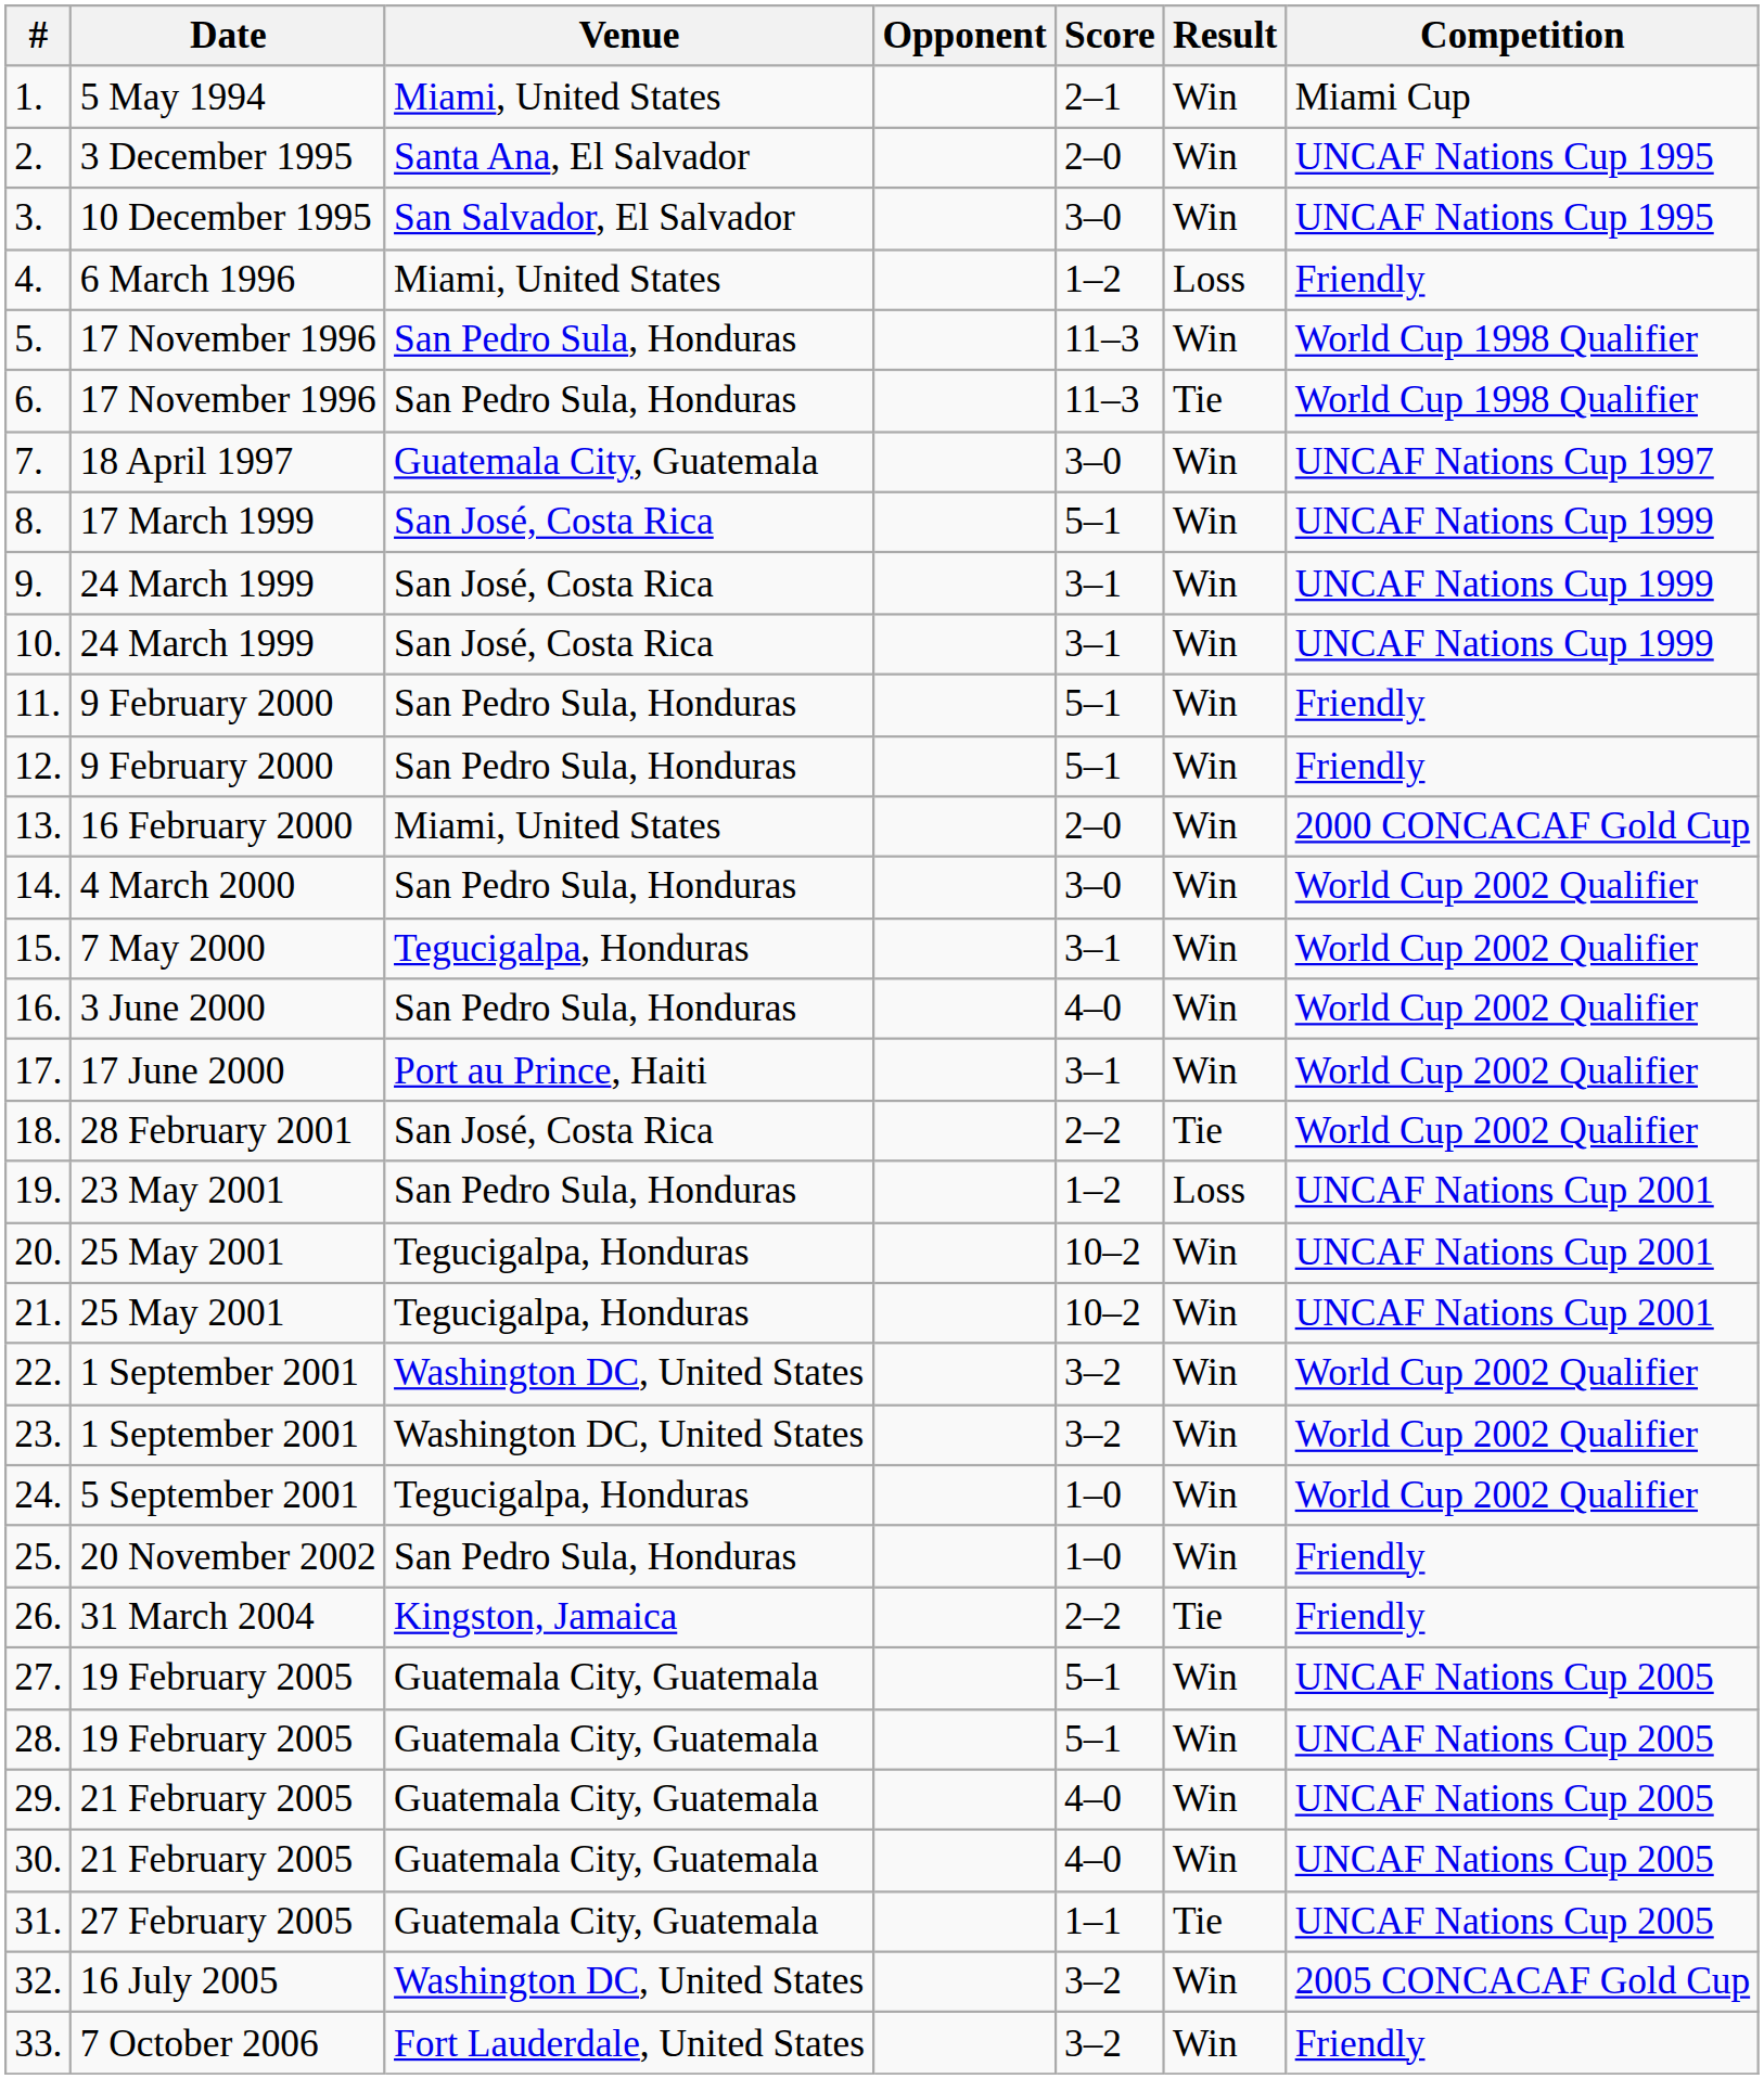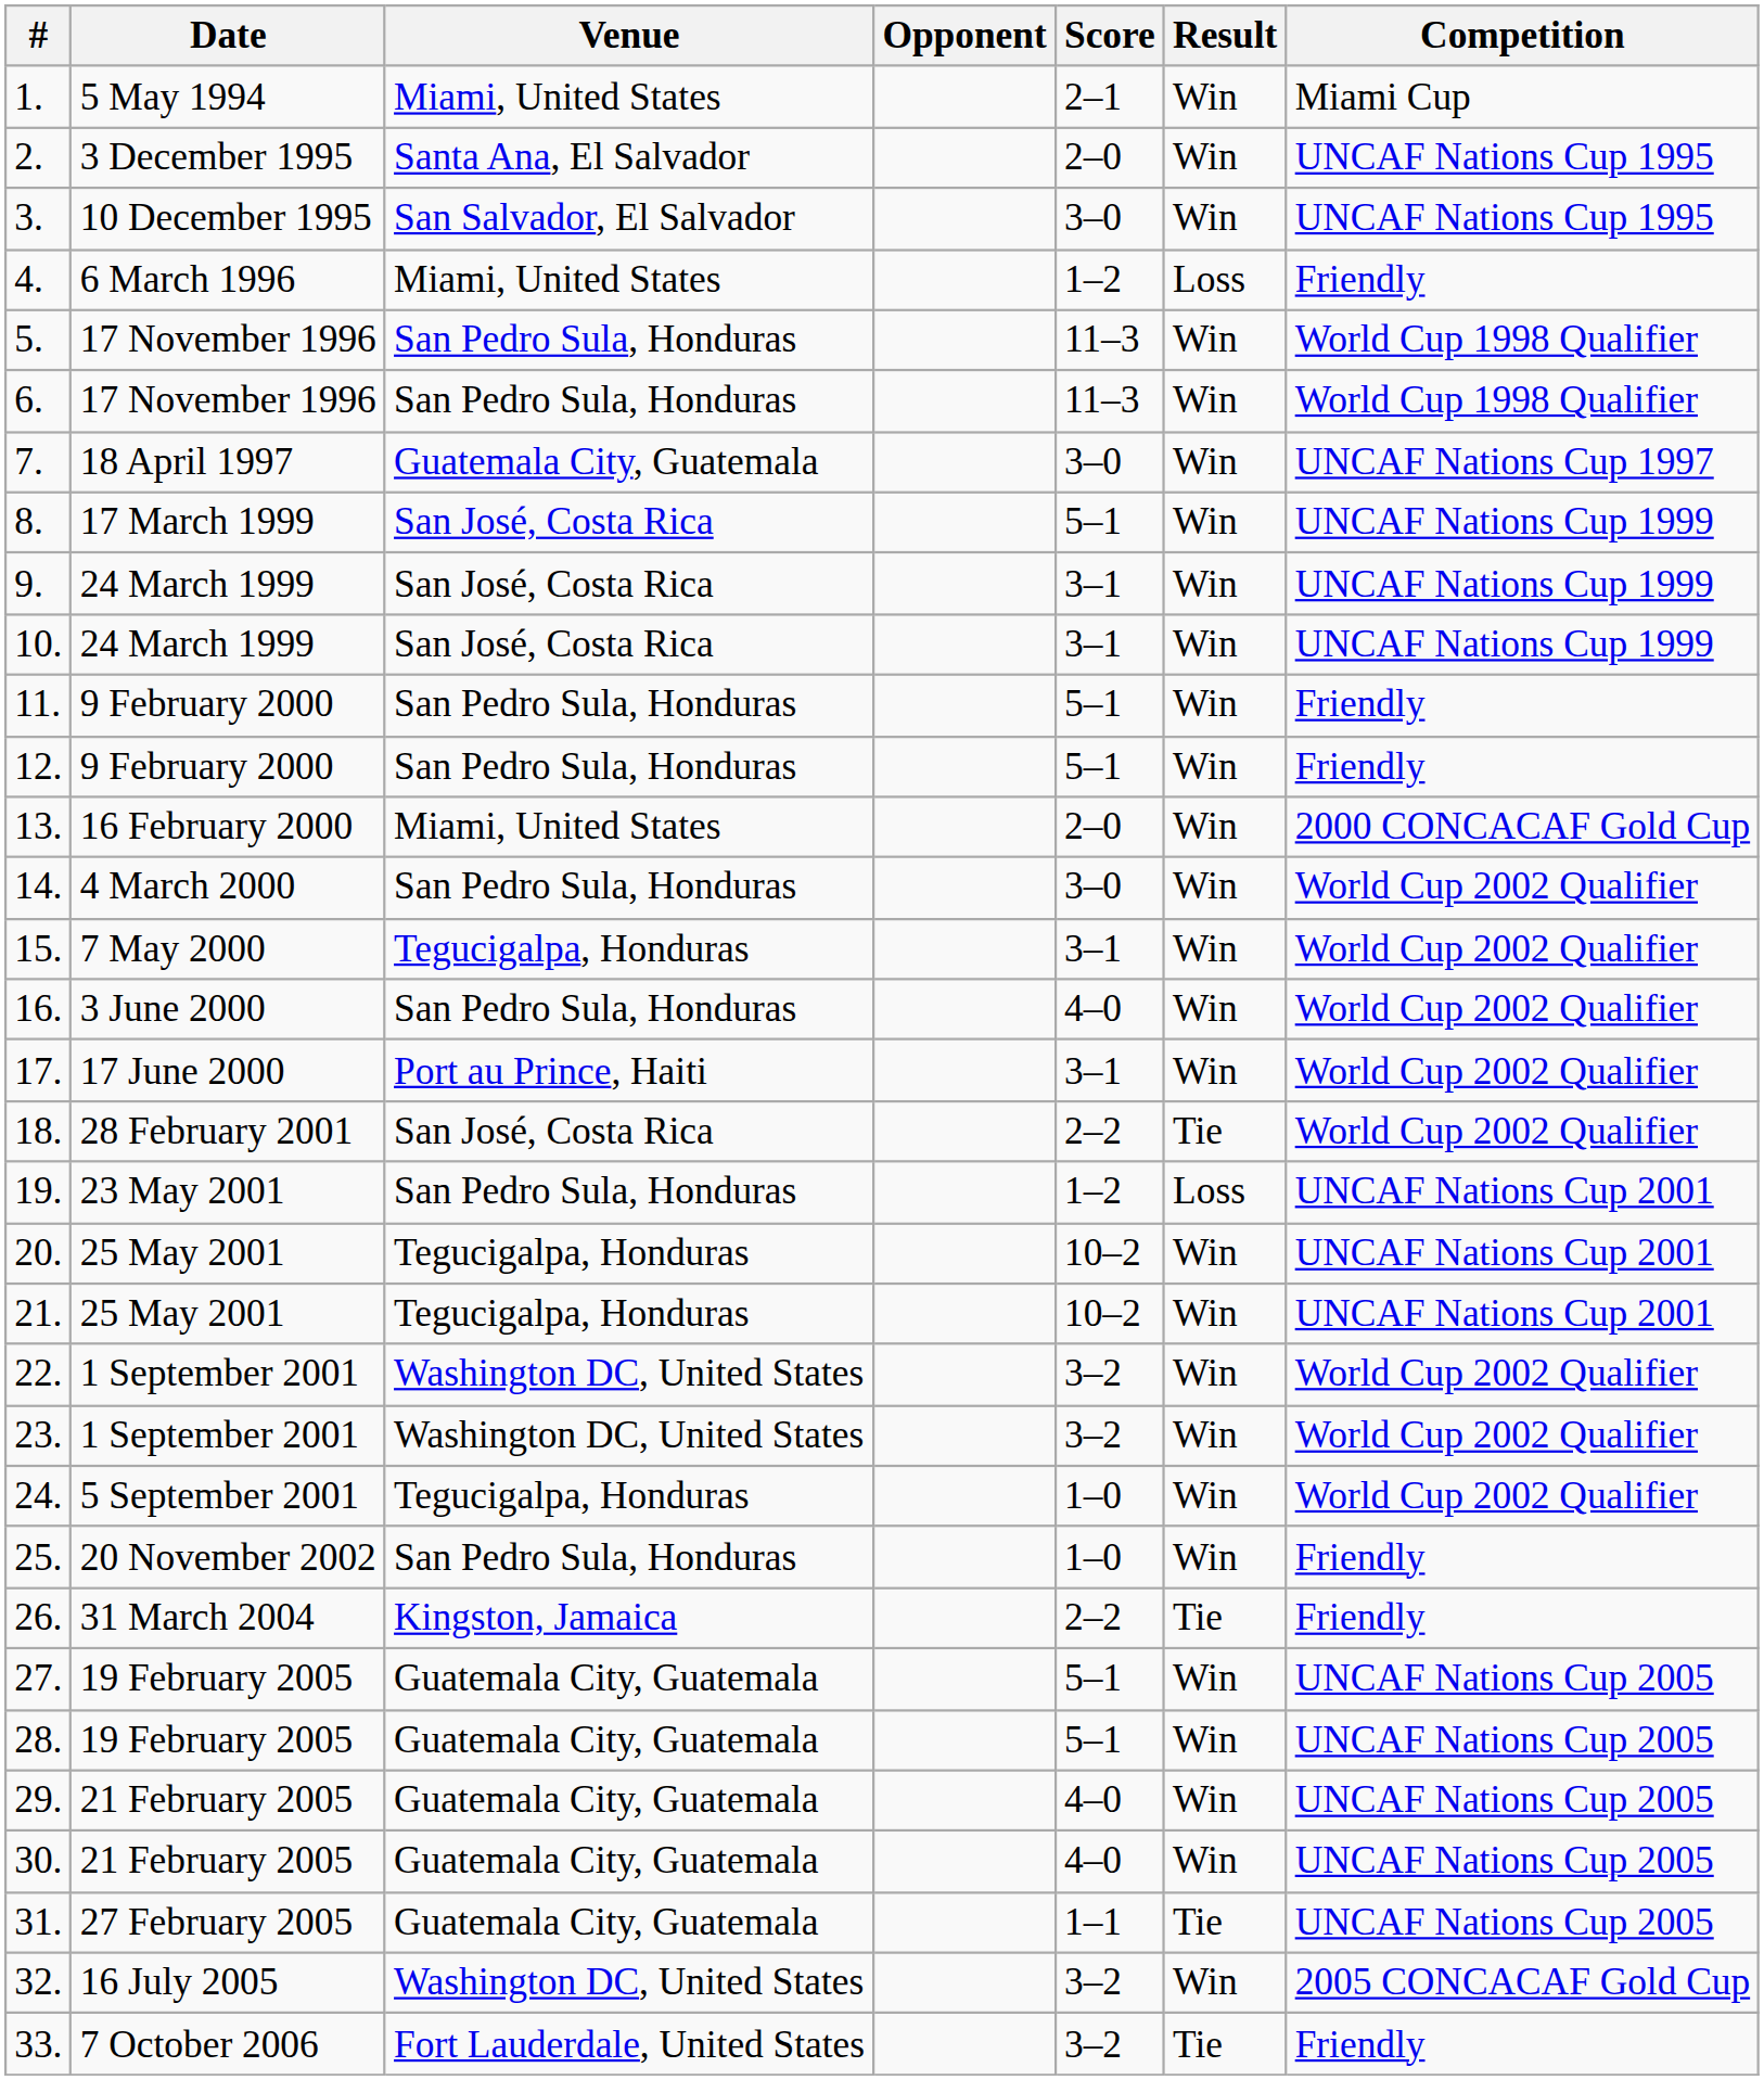 <table class="wikitable">
 <tr>
 <th>#</th>
 <th>Date</th>
 <th>Venue</th>
 <th>Opponent</th>
 <th>Score</th>
 <th>Result</th>
 <th>Competition</th>
 </tr>
 <tr>
 <td>1.</td>
 <td>5 May 1994</td>
 <td><a href='#'>Miami</a>, United States</td>
 <td></td>
 <td>2–1</td>
 <td>Win</td>
 <td>Miami Cup</td>
 </tr>
 <tr>
 <td>2.</td>
 <td>3 December 1995</td>
 <td><a href='#'>Santa Ana</a>, El Salvador</td>
 <td></td>
 <td>2–0</td>
 <td>Win</td>
 <td><a href='#'>UNCAF Nations Cup 1995</a></td>
 </tr>
 <tr>
 <td>3.</td>
 <td>10 December 1995</td>
 <td><a href='#'>San Salvador</a>, El Salvador</td>
 <td></td>
 <td>3–0</td>
 <td>Win</td>
 <td><a href='#'>UNCAF Nations Cup 1995</a></td>
 </tr>
 <tr>
 <td>4.</td>
 <td>6 March 1996</td>
 <td>Miami, United States</td>
 <td></td>
 <td>1–2</td>
 <td>Loss</td>
 <td><a href='#'>Friendly</a></td>
 </tr>
 <tr>
 <td>5.</td>
 <td>17 November 1996</td>
 <td><a href='#'>San Pedro Sula</a>, Honduras</td>
 <td></td>
 <td>11–3</td>
 <td>Win</td>
 <td><a href='#'>World Cup 1998 Qualifier</a></td>
 </tr>
 <tr>
 <td>6.</td>
 <td>17 November 1996</td>
 <td>San Pedro Sula, Honduras</td>
 <td></td>
 <td>11–3</td>
-<td>Tie</td>
+<td>Win</td>
 <td><a href='#'>World Cup 1998 Qualifier</a></td>
 </tr>
 <tr>
 <td>7.</td>
 <td>18 April 1997</td>
 <td><a href='#'>Guatemala City</a>, Guatemala</td>
 <td></td>
 <td>3–0</td>
 <td>Win</td>
 <td><a href='#'>UNCAF Nations Cup 1997</a></td>
 </tr>
 <tr>
 <td>8.</td>
 <td>17 March 1999</td>
 <td><a href='#'>San José, Costa Rica</a></td>
 <td></td>
 <td>5–1</td>
 <td>Win</td>
 <td><a href='#'>UNCAF Nations Cup 1999</a></td>
 </tr>
 <tr>
 <td>9.</td>
 <td>24 March 1999</td>
 <td>San José, Costa Rica</td>
 <td></td>
 <td>3–1</td>
 <td>Win</td>
 <td><a href='#'>UNCAF Nations Cup 1999</a></td>
 </tr>
 <tr>
 <td>10.</td>
 <td>24 March 1999</td>
 <td>San José, Costa Rica</td>
 <td></td>
 <td>3–1</td>
 <td>Win</td>
 <td><a href='#'>UNCAF Nations Cup 1999</a></td>
 </tr>
 <tr>
 <td>11.</td>
 <td>9 February 2000</td>
 <td>San Pedro Sula, Honduras</td>
 <td></td>
 <td>5–1</td>
 <td>Win</td>
 <td><a href='#'>Friendly</a></td>
 </tr>
 <tr>
 <td>12.</td>
 <td>9 February 2000</td>
 <td>San Pedro Sula, Honduras</td>
 <td></td>
 <td>5–1</td>
 <td>Win</td>
 <td><a href='#'>Friendly</a></td>
 </tr>
 <tr>
 <td>13.</td>
 <td>16 February 2000</td>
 <td>Miami, United States</td>
 <td></td>
 <td>2–0</td>
 <td>Win</td>
 <td><a href='#'>2000 CONCACAF Gold Cup</a></td>
 </tr>
 <tr>
 <td>14.</td>
 <td>4 March 2000</td>
 <td>San Pedro Sula, Honduras</td>
 <td></td>
 <td>3–0</td>
 <td>Win</td>
 <td><a href='#'>World Cup 2002 Qualifier</a></td>
 </tr>
 <tr>
 <td>15.</td>
 <td>7 May 2000</td>
 <td><a href='#'>Tegucigalpa</a>, Honduras</td>
 <td></td>
 <td>3–1</td>
 <td>Win</td>
 <td><a href='#'>World Cup 2002 Qualifier</a></td>
 </tr>
 <tr>
 <td>16.</td>
 <td>3 June 2000</td>
 <td>San Pedro Sula, Honduras</td>
 <td></td>
 <td>4–0</td>
 <td>Win</td>
 <td><a href='#'>World Cup 2002 Qualifier</a></td>
 </tr>
 <tr>
 <td>17.</td>
 <td>17 June 2000</td>
 <td><a href='#'>Port au Prince</a>, Haiti</td>
 <td></td>
 <td>3–1</td>
 <td>Win</td>
 <td><a href='#'>World Cup 2002 Qualifier</a></td>
 </tr>
 <tr>
 <td>18.</td>
 <td>28 February 2001</td>
 <td>San José, Costa Rica</td>
 <td></td>
 <td>2–2</td>
 <td>Tie</td>
 <td><a href='#'>World Cup 2002 Qualifier</a></td>
 </tr>
 <tr>
 <td>19.</td>
 <td>23 May 2001</td>
 <td>San Pedro Sula, Honduras</td>
 <td></td>
 <td>1–2</td>
 <td>Loss</td>
 <td><a href='#'>UNCAF Nations Cup 2001</a></td>
 </tr>
 <tr>
 <td>20.</td>
 <td>25 May 2001</td>
 <td>Tegucigalpa, Honduras</td>
 <td></td>
 <td>10–2</td>
 <td>Win</td>
 <td><a href='#'>UNCAF Nations Cup 2001</a></td>
 </tr>
 <tr>
 <td>21.</td>
 <td>25 May 2001</td>
 <td>Tegucigalpa, Honduras</td>
 <td></td>
 <td>10–2</td>
 <td>Win</td>
 <td><a href='#'>UNCAF Nations Cup 2001</a></td>
 </tr>
 <tr>
 <td>22.</td>
 <td>1 September 2001</td>
 <td><a href='#'>Washington DC</a>, United States</td>
 <td></td>
 <td>3–2</td>
 <td>Win</td>
 <td><a href='#'>World Cup 2002 Qualifier</a></td>
 </tr>
 <tr>
 <td>23.</td>
 <td>1 September 2001</td>
 <td>Washington DC, United States</td>
 <td></td>
 <td>3–2</td>
 <td>Win</td>
 <td><a href='#'>World Cup 2002 Qualifier</a></td>
 </tr>
 <tr>
 <td>24.</td>
 <td>5 September 2001</td>
 <td>Tegucigalpa, Honduras</td>
 <td></td>
 <td>1–0</td>
 <td>Win</td>
 <td><a href='#'>World Cup 2002 Qualifier</a></td>
 </tr>
 <tr>
 <td>25.</td>
 <td>20 November 2002</td>
 <td>San Pedro Sula, Honduras</td>
 <td></td>
 <td>1–0</td>
 <td>Win</td>
 <td><a href='#'>Friendly</a></td>
 </tr>
 <tr>
 <td>26.</td>
 <td>31 March 2004</td>
 <td><a href='#'>Kingston, Jamaica</a></td>
 <td></td>
 <td>2–2</td>
 <td>Tie</td>
 <td><a href='#'>Friendly</a></td>
 </tr>
 <tr>
 <td>27.</td>
 <td>19 February 2005</td>
 <td>Guatemala City, Guatemala</td>
 <td></td>
 <td>5–1</td>
 <td>Win</td>
 <td><a href='#'>UNCAF Nations Cup 2005</a></td>
 </tr>
 <tr>
 <td>28.</td>
 <td>19 February 2005</td>
 <td>Guatemala City, Guatemala</td>
 <td></td>
 <td>5–1</td>
 <td>Win</td>
 <td><a href='#'>UNCAF Nations Cup 2005</a></td>
 </tr>
 <tr>
 <td>29.</td>
 <td>21 February 2005</td>
 <td>Guatemala City, Guatemala</td>
 <td></td>
 <td>4–0</td>
 <td>Win</td>
 <td><a href='#'>UNCAF Nations Cup 2005</a></td>
 </tr>
 <tr>
 <td>30.</td>
 <td>21 February 2005</td>
 <td>Guatemala City, Guatemala</td>
 <td></td>
 <td>4–0</td>
 <td>Win</td>
 <td><a href='#'>UNCAF Nations Cup 2005</a></td>
 </tr>
 <tr>
 <td>31.</td>
 <td>27 February 2005</td>
 <td>Guatemala City, Guatemala</td>
 <td></td>
 <td>1–1</td>
 <td>Tie</td>
 <td><a href='#'>UNCAF Nations Cup 2005</a></td>
 </tr>
 <tr>
 <td>32.</td>
 <td>16 July 2005</td>
 <td><a href='#'>Washington DC</a>, United States</td>
 <td></td>
 <td>3–2</td>
 <td>Win</td>
 <td><a href='#'>2005 CONCACAF Gold Cup</a></td>
 </tr>
 <tr>
 <td>33.</td>
 <td>7 October 2006</td>
 <td><a href='#'>Fort Lauderdale</a>, United States</td>
 <td></td>
 <td>3–2</td>
-<td>Win</td>
+<td>Tie</td>
 <td><a href='#'>Friendly</a></td>
 </tr>
 </table>
